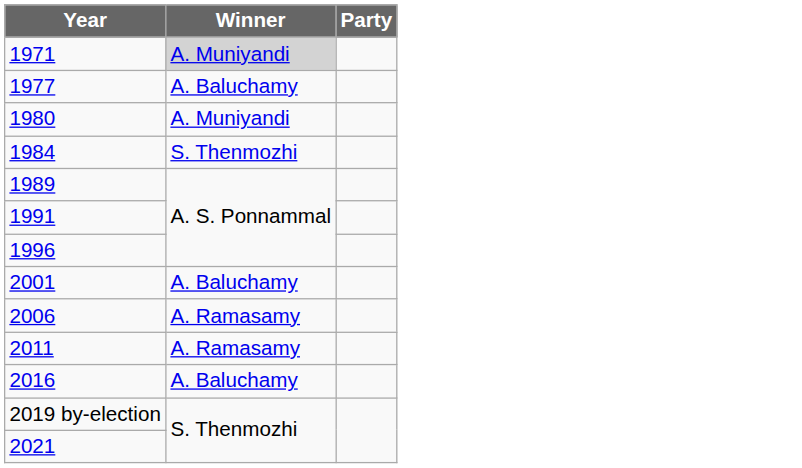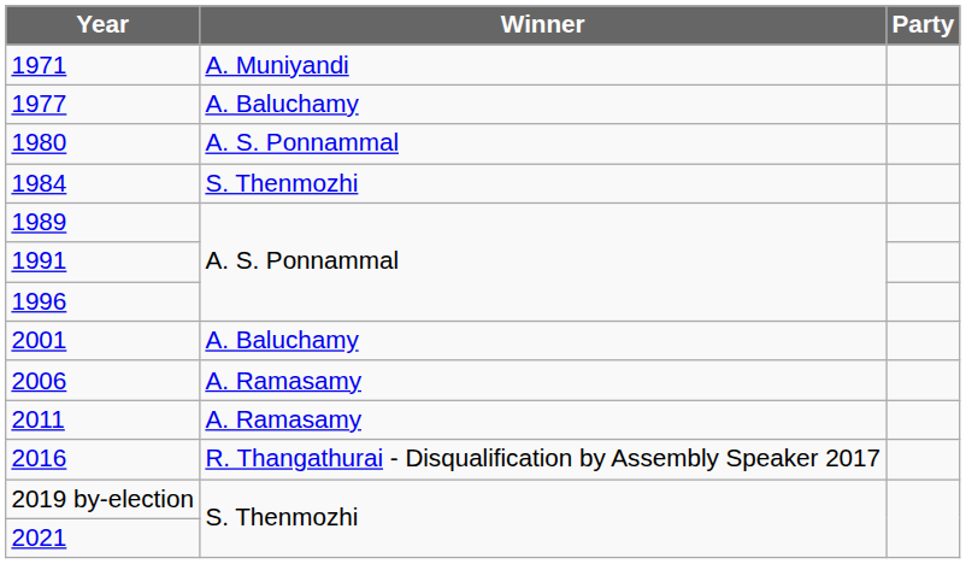 <table class="wikitable sortable">
 <tr>
 <th style="background-color:#666666; color:white">Year</th>
 <th style="background-color:#666666; color:white">Winner</th>
 <th style="background-color:#666666; color:white" colspan="2">Party</th>
 </tr>
 <tr>
 <td><a href='#'>1971</a></td>
-<td style="background: lightgrey;"><a href='#'>A. Muniyandi</a></td>
+<td><a href='#'>A. Muniyandi</a></td>
 <td></td>
 </tr>
 <tr>
 <td><a href='#'>1977</a></td>
 <td><a href='#'>A. Baluchamy</a></td>
 <td></td>
 </tr>
 <tr>
 <td><a href='#'>1980</a></td>
-<td><a href='#'>A. Muniyandi</a></td>
+<td><a href='#'>A. S. Ponnammal</a></td>
 <td></td>
 </tr>
 <tr>
 <td><a href='#'>1984</a></td>
 <td><a href='#'>S. Thenmozhi</a></td>
 <td></td>
 </tr>
 <tr>
 <td><a href='#'>1989</a></td>
 <td rowspan=3>A. S. Ponnammal</td>
 <td></td>
 </tr>
 <tr>
 <td><a href='#'>1991</a></td>
 </tr>
 <tr>
 <td><a href='#'>1996</a></td>
 <td></td>
 </tr>
 <tr>
 <td><a href='#'>2001</a></td>
 <td><a href='#'>A. Baluchamy</a></td>
 <td></td>
 </tr>
 <tr>
 <td><a href='#'>2006</a></td>
 <td><a href='#'>A. Ramasamy</a></td>
 </tr>
 <tr>
 <td><a href='#'>2011</a></td>
 <td><a href='#'>A. Ramasamy</a></td>
 <td></td>
 </tr>
 <tr>
 <td><a href='#'>2016</a></td>
-<td><a href='#'>A. Baluchamy</a></td>
+<td><a href='#'>R. Thangathurai</a> - Disqualification by Assembly Speaker 2017</td>
 <td></td>
 </tr>
 <tr>
 <td>2019 by-election</td>
 <td rowspan=2>S. Thenmozhi</td>
 </tr>
 <tr>
 <td><a href='#'>2021</a></td>
 </tr>
 </table>
